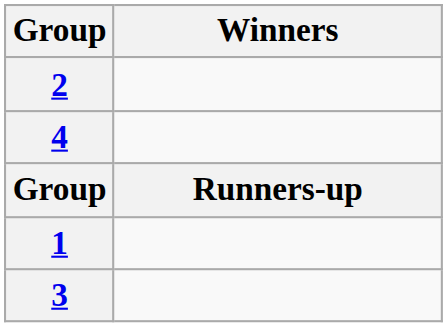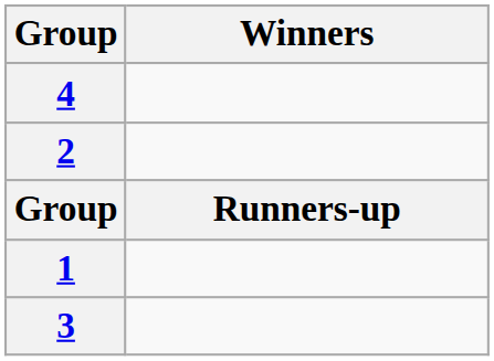 <table class="wikitable">
 <tr>
 <th>Group</th>
 <th width="150">Winners</th>
 </tr>
 <tr>
-<th><a href='#'>2</a></th>
+<th><a href='#'>4</a></th>
 <td></td>
 </tr>
 <tr>
-<th><a href='#'>4</a></th>
+<th><a href='#'>2</a></th>
 <td></td>
 </tr>
 <tr>
 <th>Group</th>
 <th width="150">Runners-up</th>
 </tr>
 <tr>
 <th><a href='#'>1</a></th>
 <td></td>
 </tr>
 <tr>
 <th><a href='#'>3</a></th>
 <td></td>
 </tr>
 </table>
